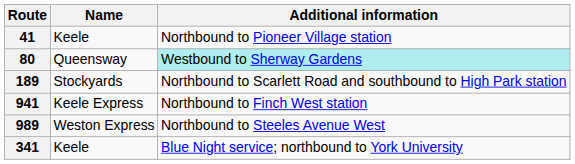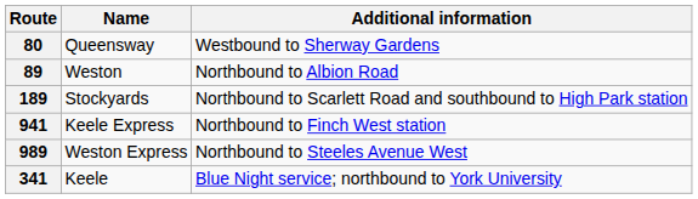 <table class="wikitable">
 <tr>
 <th>Route</th>
 <th>Name</th>
 <th>Additional information</th>
 </tr>
 <tr>
-<th>41</th>
-<td>Keele</td>
-<td>Northbound to <a href='#'>Pioneer Village station</a></td>
+<th>80</th>
+<td>Queensway</td>
+<td>Westbound to <a href='#'>Sherway Gardens</a></td>
 </tr>
 <tr>
-<th>80</th>
-<td>Queensway</td>
-<td style="background: paleturquoise;">Westbound to <a href='#'>Sherway Gardens</a></td>
+<th>89</th>
+<td>Weston</td>
+<td>Northbound to <a href='#'>Albion Road</a></td>
 </tr>
 <tr>
 <th>189</th>
 <td>Stockyards</td>
 <td>Northbound to Scarlett Road and southbound to <a href='#'>High Park station</a><br></td>
 </tr>
 <tr>
 <th>941</th>
 <td>Keele Express</td>
 <td>Northbound to <a href='#'>Finch West station</a><br></td>
 </tr>
 <tr>
 <th>989</th>
 <td>Weston Express</td>
 <td>Northbound to <a href='#'>Steeles Avenue West</a><br></td>
 </tr>
 <tr>
 <th>341</th>
 <td>Keele</td>
 <td><a href='#'>Blue Night service</a>; northbound to <a href='#'>York University</a></td>
 </tr>
 </table>
